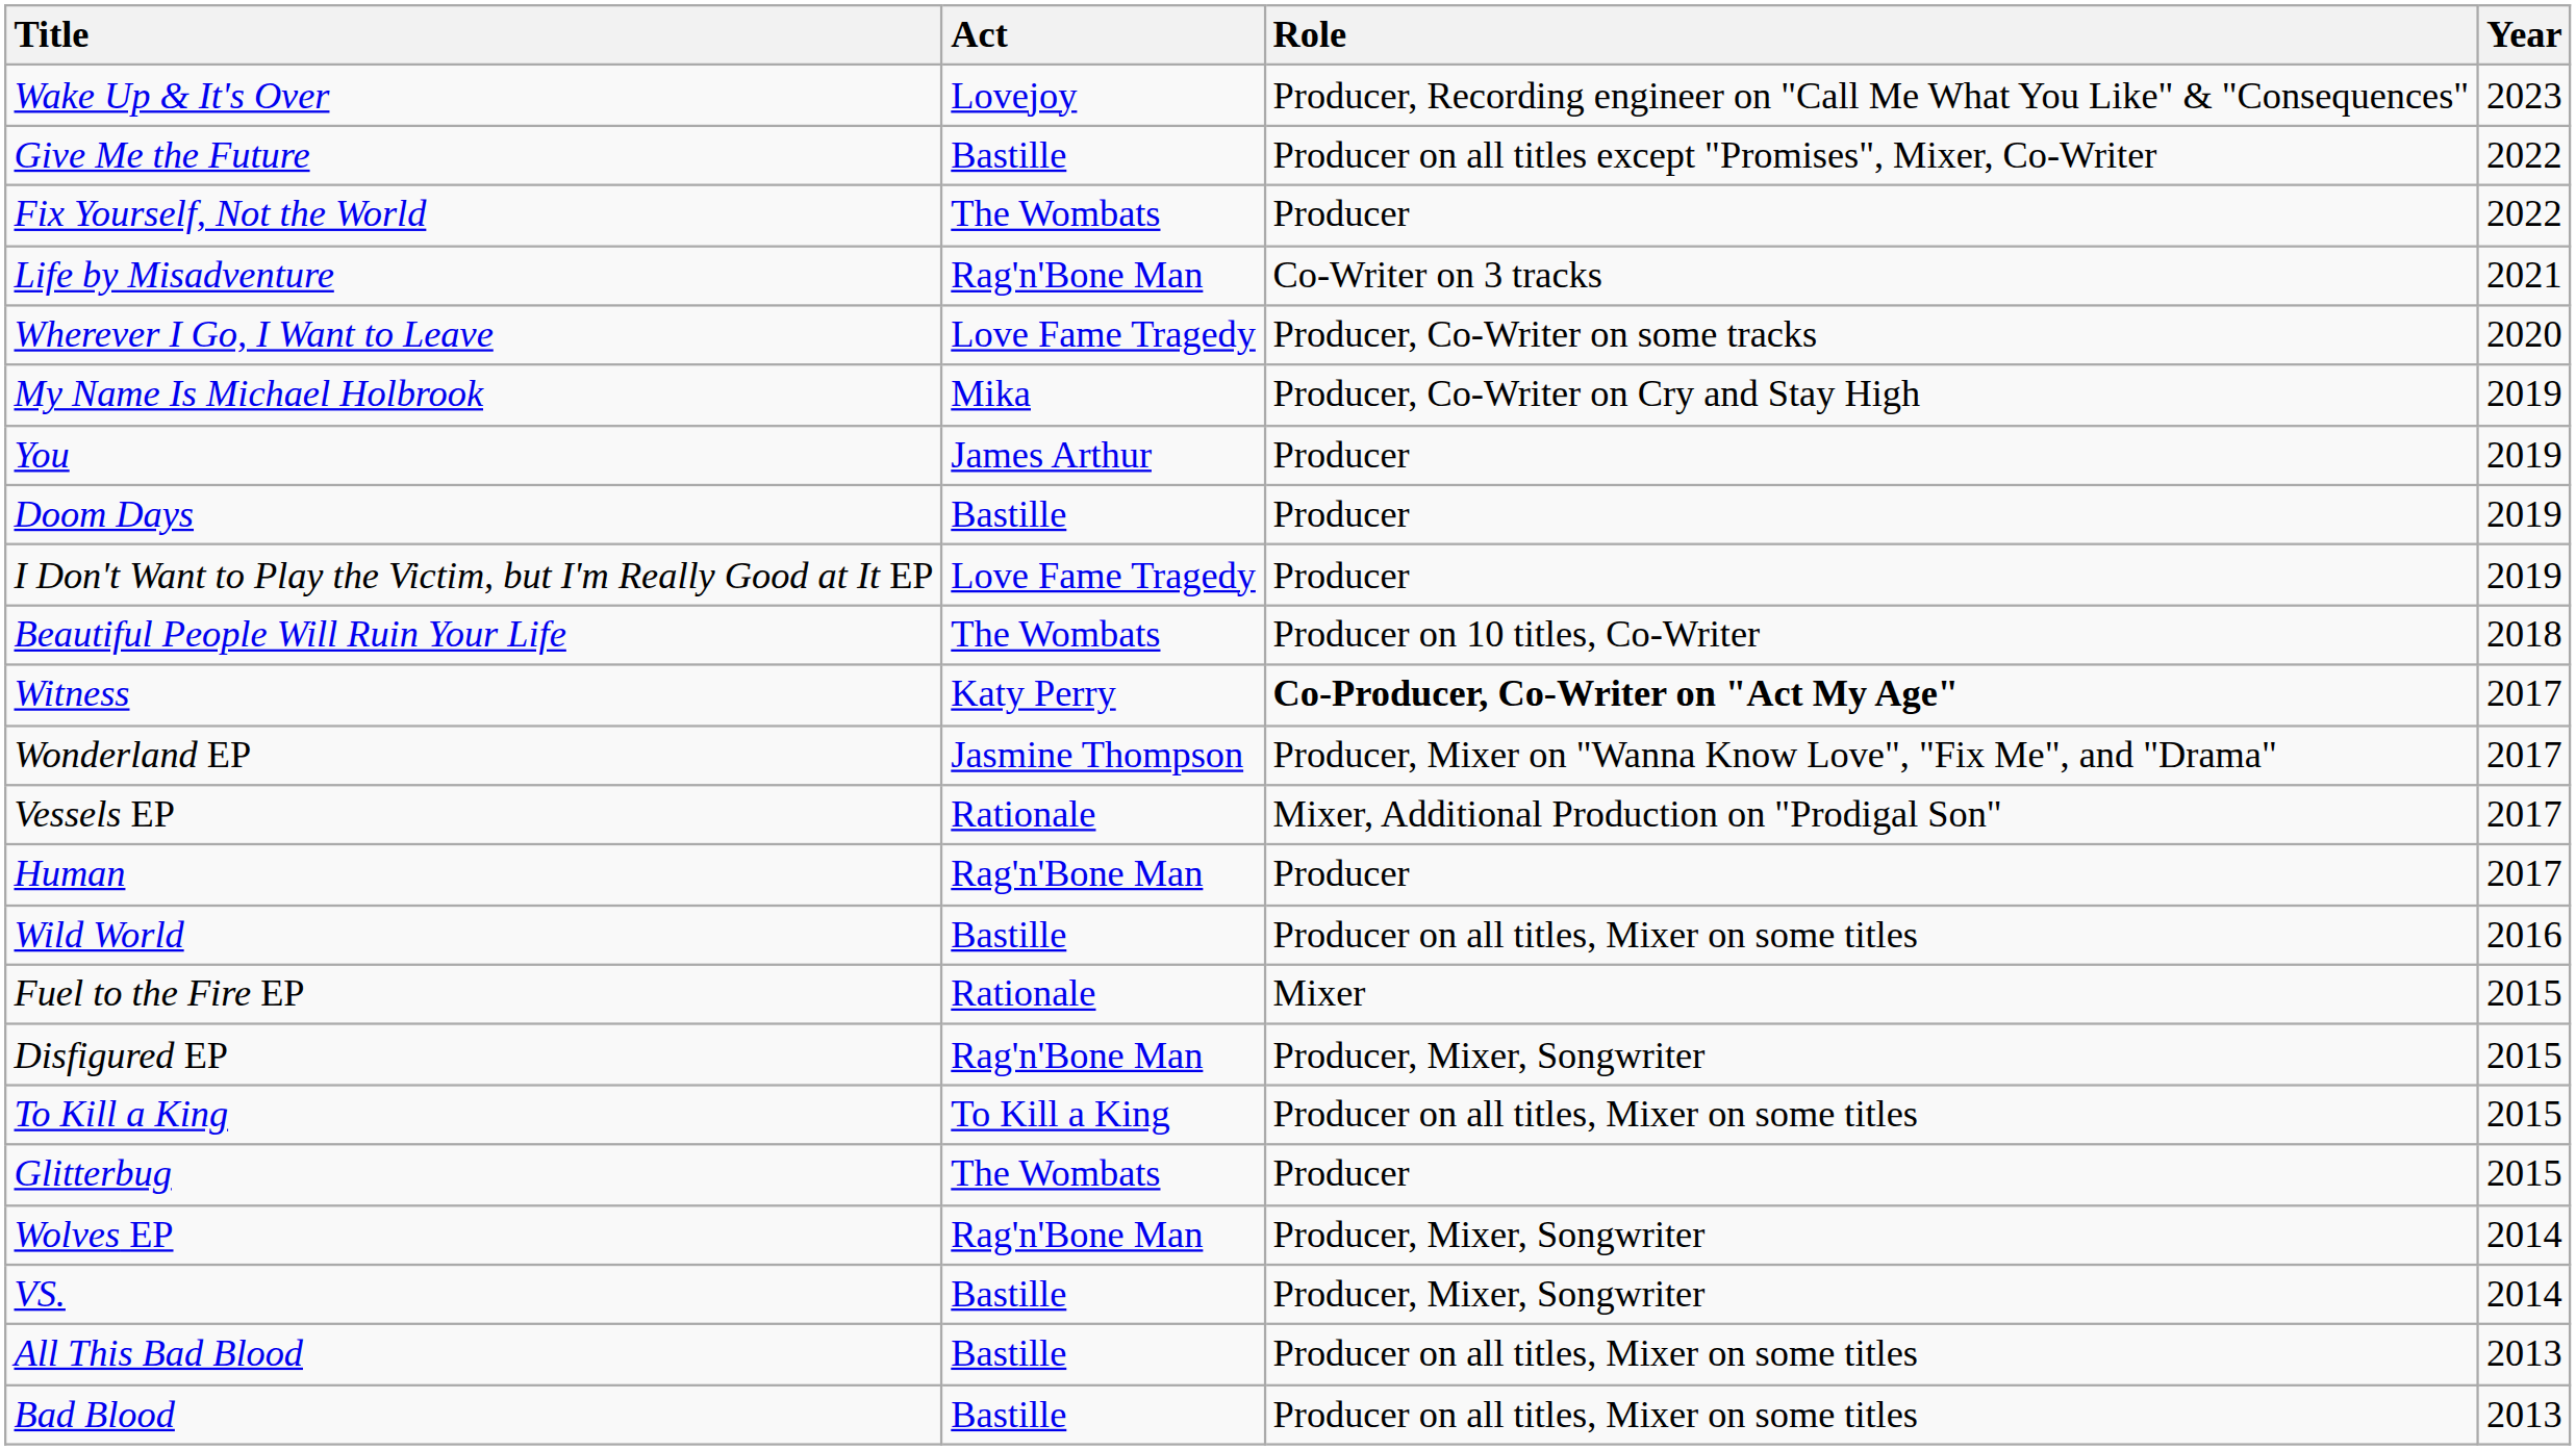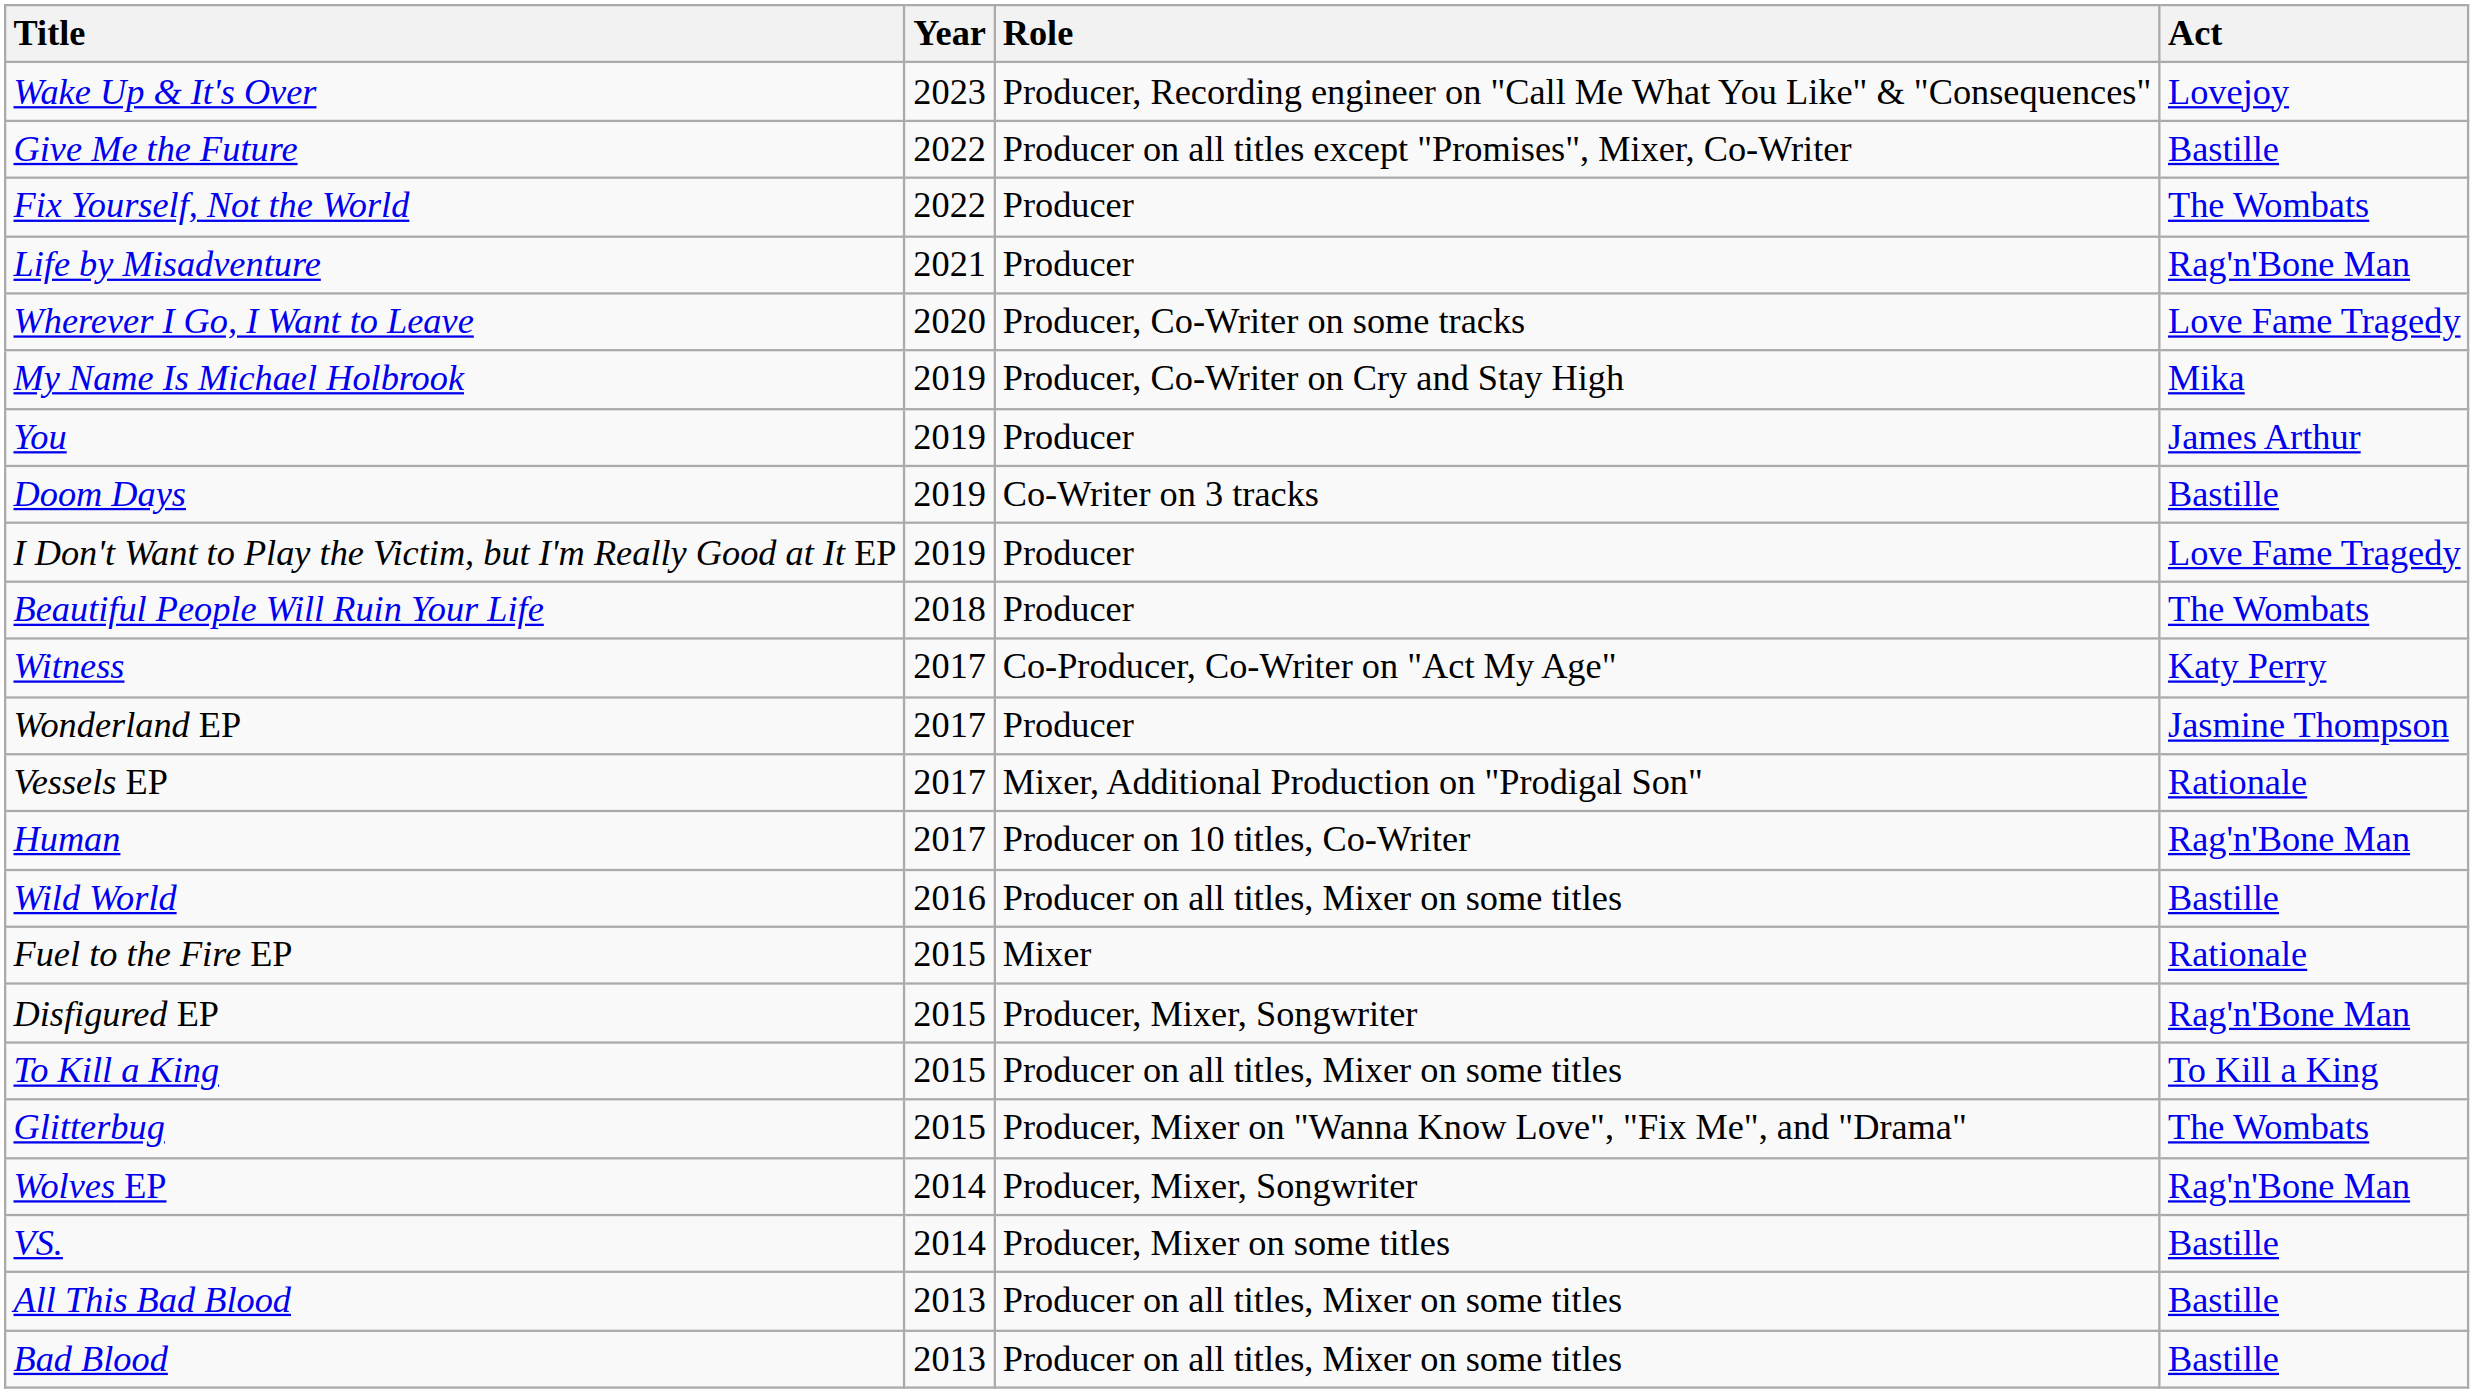 <table class="wikitable">
 <tr>
 <th ! style="text-align:left">Title</th>
+<th style="text-align:left">Year</th>
+<th style="text-align:left">Role</th>
 <th style="text-align:left">Act</th>
-<th style="text-align:left">Role</th>
-<th style="text-align:left">Year</th>
 </tr>
 <tr>
 <td><em><a href='#'>Wake Up & It's Over</a></em></td>
+<td>2023</td>
+<td>Producer, Recording engineer on "Call Me What You Like" & "Consequences"</td>
 <td><a href='#'>Lovejoy</a></td>
-<td>Producer, Recording engineer on "Call Me What You Like" & "Consequences"</td>
-<td>2023</td>
 </tr>
 <tr>
 <td><em><a href='#'>Give Me the Future</a></em></td>
+<td>2022</td>
+<td>Producer on all titles except "Promises", Mixer, Co-Writer</td>
 <td><a href='#'>Bastille</a></td>
-<td>Producer on all titles except "Promises", Mixer, Co-Writer</td>
-<td>2022</td>
 </tr>
 <tr>
 <td><em><a href='#'>Fix Yourself, Not the World</a></em></td>
+<td>2022</td>
+<td>Producer</td>
 <td><a href='#'>The Wombats</a></td>
-<td>Producer</td>
-<td>2022</td>
 </tr>
 <tr>
 <td><em><a href='#'>Life by Misadventure</a></em></td>
+<td>2021</td>
+<td>Producer</td>
 <td><a href='#'>Rag'n'Bone Man</a></td>
-<td>Co-Writer on 3 tracks</td>
-<td>2021</td>
 </tr>
 <tr>
 <td><em><a href='#'>Wherever I Go, I Want to Leave</a></em></td>
+<td>2020</td>
+<td>Producer, Co-Writer on some tracks</td>
 <td><a href='#'>Love Fame Tragedy</a></td>
-<td>Producer, Co-Writer on some tracks</td>
-<td>2020</td>
 </tr>
 <tr>
 <td><em><a href='#'>My Name Is Michael Holbrook</a></em></td>
+<td>2019</td>
+<td>Producer, Co-Writer on Cry and Stay High</td>
 <td><a href='#'>Mika</a></td>
-<td>Producer, Co-Writer on Cry and Stay High</td>
-<td>2019</td>
 </tr>
 <tr>
 <td><em><a href='#'>You</a></em></td>
+<td>2019</td>
+<td>Producer</td>
 <td><a href='#'>James Arthur</a></td>
-<td>Producer</td>
-<td>2019</td>
 </tr>
 <tr>
 <td><em><a href='#'>Doom Days</a></em></td>
+<td>2019</td>
+<td>Co-Writer on 3 tracks</td>
 <td><a href='#'>Bastille</a></td>
-<td>Producer</td>
-<td>2019</td>
 </tr>
 <tr>
 <td><em>I Don't Want to Play the Victim, but I'm Really Good at It</em> EP</td>
+<td>2019</td>
+<td>Producer</td>
 <td><a href='#'>Love Fame Tragedy</a></td>
-<td>Producer</td>
-<td>2019</td>
 </tr>
 <tr>
 <td><em><a href='#'>Beautiful People Will Ruin Your Life</a></em></td>
+<td>2018</td>
+<td>Producer</td>
 <td><a href='#'>The Wombats</a></td>
-<td>Producer on 10 titles, Co-Writer</td>
-<td>2018</td>
 </tr>
 <tr>
 <td><em><a href='#'>Witness</a></em></td>
+<td>2017</td>
+<td>Co-Producer, Co-Writer on "Act My Age"</td>
 <td><a href='#'>Katy Perry</a></td>
-<td><strong>Co-Producer, Co-Writer on "Act My Age"</strong></td>
-<td>2017</td>
 </tr>
 <tr>
 <td><em>Wonderland</em> EP</td>
+<td>2017</td>
+<td>Producer</td>
 <td><a href='#'>Jasmine Thompson</a></td>
-<td>Producer, Mixer on "Wanna Know Love", "Fix Me", and "Drama"</td>
-<td>2017</td>
 </tr>
 <tr>
 <td><em>Vessels</em> EP</td>
+<td>2017</td>
+<td>Mixer, Additional Production on "Prodigal Son"</td>
 <td><a href='#'>Rationale</a></td>
-<td>Mixer, Additional Production on "Prodigal Son"</td>
-<td>2017</td>
 </tr>
 <tr>
 <td><em><a href='#'>Human</a></em></td>
+<td>2017</td>
+<td>Producer on 10 titles, Co-Writer</td>
 <td><a href='#'>Rag'n'Bone Man</a></td>
-<td>Producer</td>
-<td>2017</td>
 </tr>
 <tr>
 <td><em><a href='#'>Wild World</a></em></td>
+<td>2016</td>
+<td>Producer on all titles, Mixer on some titles</td>
 <td><a href='#'>Bastille</a></td>
-<td>Producer on all titles, Mixer on some titles</td>
-<td>2016</td>
 </tr>
 <tr>
 <td><em>Fuel to the Fire</em> EP</td>
+<td>2015</td>
+<td>Mixer</td>
 <td><a href='#'>Rationale</a></td>
-<td>Mixer</td>
-<td>2015</td>
 </tr>
 <tr>
 <td><em>Disfigured</em> EP</td>
+<td>2015</td>
+<td>Producer, Mixer, Songwriter</td>
 <td><a href='#'>Rag'n'Bone Man</a></td>
-<td>Producer, Mixer, Songwriter</td>
-<td>2015</td>
 </tr>
 <tr>
 <td><em><a href='#'>To Kill a King</a></em></td>
+<td>2015</td>
+<td>Producer on all titles, Mixer on some titles</td>
 <td><a href='#'>To Kill a King</a></td>
-<td>Producer on all titles, Mixer on some titles</td>
-<td>2015</td>
 </tr>
 <tr>
 <td><em><a href='#'>Glitterbug</a></em></td>
+<td>2015</td>
+<td>Producer, Mixer on "Wanna Know Love", "Fix Me", and "Drama"</td>
 <td><a href='#'>The Wombats</a></td>
-<td>Producer</td>
-<td>2015</td>
 </tr>
 <tr>
 <td><a href='#'><em>Wolves</em> EP</a></td>
+<td>2014</td>
+<td>Producer, Mixer, Songwriter</td>
 <td><a href='#'>Rag'n'Bone Man</a></td>
-<td>Producer, Mixer, Songwriter</td>
-<td>2014</td>
 </tr>
 <tr>
 <td><em><a href='#'>VS.</a></em></td>
+<td>2014</td>
+<td>Producer, Mixer on some titles</td>
 <td><a href='#'>Bastille</a></td>
-<td>Producer, Mixer, Songwriter</td>
-<td>2014</td>
 </tr>
 <tr>
 <td><em><a href='#'>All This Bad Blood</a></em></td>
+<td>2013</td>
+<td>Producer on all titles, Mixer on some titles</td>
 <td><a href='#'>Bastille</a></td>
-<td>Producer on all titles, Mixer on some titles</td>
-<td>2013</td>
 </tr>
 <tr>
 <td><em><a href='#'>Bad Blood</a></em></td>
+<td>2013</td>
+<td>Producer on all titles, Mixer on some titles</td>
 <td><a href='#'>Bastille</a></td>
-<td>Producer on all titles, Mixer on some titles</td>
-<td>2013</td>
 </tr>
 </table>
